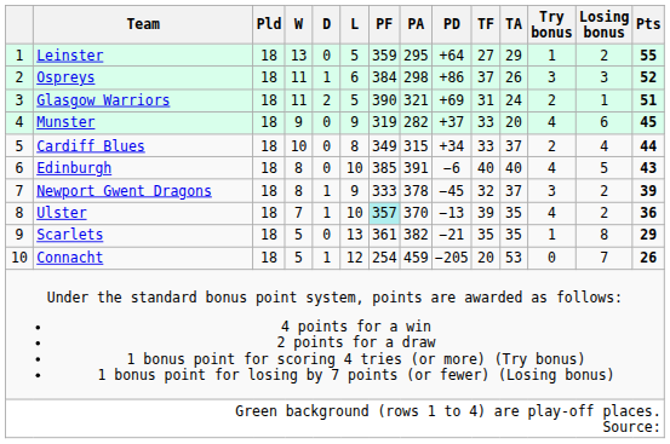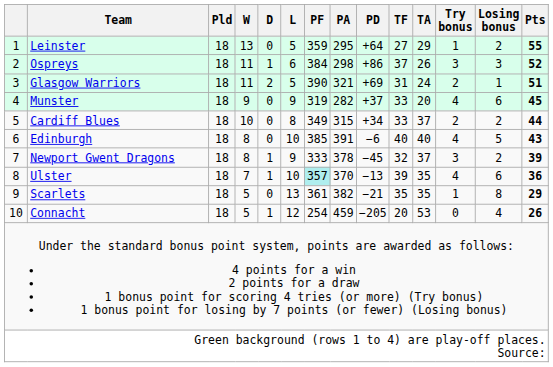 <table class="wikitable" style="text-align:center">
 <tr>
 <th width="20"></th>
 <th width="200">Team</th>
 <th width="20">Pld</th>
 <th width="20">W</th>
 <th width="20">D</th>
 <th width="20">L</th>
 <th width="20">PF</th>
 <th width="20">PA</th>
 <th width="30">PD</th>
 <th width="20">TF</th>
 <th width="20">TA</th>
 <th width="20">Try bonus</th>
 <th width="20">Losing bonus</th>
 <th width="20">Pts</th>
 </tr>
 <tr bgcolor=#d8ffeb>
 <td>1</td>
 <td align=left> <a href='#'>Leinster</a></td>
 <td>18</td>
 <td>13</td>
 <td>0</td>
 <td>5</td>
 <td>359</td>
 <td>295</td>
 <td>+64</td>
 <td>27</td>
 <td>29</td>
 <td>1</td>
 <td>2</td>
 <td><strong>55</strong></td>
 </tr>
 <tr bgcolor=#d8ffeb>
 <td>2</td>
 <td align=left> <a href='#'>Ospreys</a></td>
 <td>18</td>
 <td>11</td>
 <td>1</td>
 <td>6</td>
 <td>384</td>
 <td>298</td>
 <td>+86</td>
 <td>37</td>
 <td>26</td>
 <td>3</td>
 <td>3</td>
 <td><strong>52</strong></td>
 </tr>
 <tr bgcolor=#d8ffeb>
 <td>3</td>
 <td align=left> <a href='#'>Glasgow Warriors</a></td>
 <td>18</td>
 <td>11</td>
 <td>2</td>
 <td>5</td>
 <td>390</td>
 <td>321</td>
 <td>+69</td>
 <td>31</td>
 <td>24</td>
 <td>2</td>
 <td>1</td>
 <td><strong>51</strong></td>
 </tr>
 <tr bgcolor=#d8ffeb>
 <td>4</td>
 <td align=left> <a href='#'>Munster</a></td>
 <td>18</td>
 <td>9</td>
 <td>0</td>
 <td>9</td>
 <td>319</td>
 <td>282</td>
 <td>+37</td>
 <td>33</td>
 <td>20</td>
 <td>4</td>
 <td>6</td>
 <td><strong>45</strong></td>
 </tr>
 <tr>
 <td>5</td>
 <td align=left> <a href='#'>Cardiff Blues</a></td>
 <td>18</td>
 <td>10</td>
 <td>0</td>
 <td>8</td>
 <td>349</td>
 <td>315</td>
 <td>+34</td>
 <td>33</td>
 <td>37</td>
 <td>2</td>
-<td>4</td>
+<td>2</td>
 <td><strong>44</strong></td>
 </tr>
 <tr>
 <td>6</td>
 <td align=left> <a href='#'>Edinburgh</a></td>
 <td>18</td>
 <td>8</td>
 <td>0</td>
 <td>10</td>
 <td>385</td>
 <td>391</td>
 <td>−6</td>
 <td>40</td>
 <td>40</td>
 <td>4</td>
 <td>5</td>
 <td><strong>43</strong></td>
 </tr>
 <tr>
 <td>7</td>
 <td align=left> <a href='#'>Newport Gwent Dragons</a></td>
 <td>18</td>
 <td>8</td>
 <td>1</td>
 <td>9</td>
 <td>333</td>
 <td>378</td>
 <td>−45</td>
 <td>32</td>
 <td>37</td>
 <td>3</td>
 <td>2</td>
 <td><strong>39</strong></td>
 </tr>
 <tr>
 <td>8</td>
 <td align=left> <a href='#'>Ulster</a></td>
 <td>18</td>
 <td>7</td>
 <td>1</td>
 <td>10</td>
 <td style="background: paleturquoise;">357</td>
 <td>370</td>
 <td>−13</td>
 <td>39</td>
 <td>35</td>
 <td>4</td>
-<td>2</td>
+<td>6</td>
 <td><strong>36</strong></td>
 </tr>
 <tr>
 <td>9</td>
 <td align=left> <a href='#'>Scarlets</a></td>
 <td>18</td>
 <td>5</td>
 <td>0</td>
 <td>13</td>
 <td>361</td>
 <td>382</td>
 <td>−21</td>
 <td>35</td>
 <td>35</td>
 <td>1</td>
 <td>8</td>
 <td><strong>29</strong></td>
 </tr>
 <tr>
 <td>10</td>
 <td align=left> <a href='#'>Connacht</a></td>
 <td>18</td>
 <td>5</td>
 <td>1</td>
 <td>12</td>
 <td>254</td>
 <td>459</td>
 <td>−205</td>
 <td>20</td>
 <td>53</td>
 <td>0</td>
-<td>7</td>
+<td>4</td>
 <td><strong>26</strong></td>
 </tr>
 <tr>
 <td colspan="14"><br>Under the standard bonus point system, points are awarded as follows:<ul><li>4 points for a win</li><li>2 points for a draw</li><li>1 bonus point for scoring 4 tries (or more) (Try bonus)</li><li>1 bonus point for losing by 7 points (or fewer) (Losing bonus)</li></ul></td>
 </tr>
 <tr>
 <td colspan="14" style="text-align:right;background:#fff" cellpadding="0" cellspacing="0">Green background (rows 1 to 4) are play-off places.<br>Source: </td>
 </tr>
 </table>
